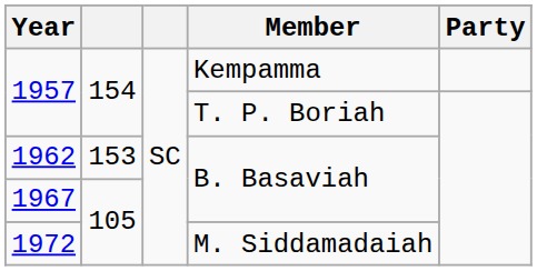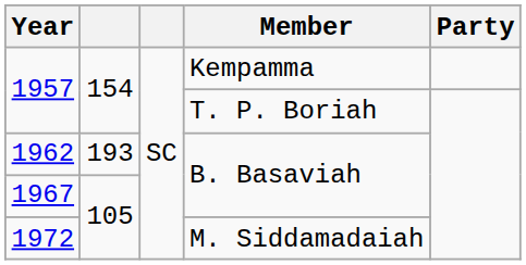 <table class="wikitable sortable">
 <tr>
 <th>Year</th>
 <th></th>
 <th></th>
 <th>Member</th>
 <th colspan="2">Party</th>
 </tr>
 <tr>
 <td rowspan="2"><a href='#'>1957</a></td>
 <td rowspan="2">154</td>
 <td rowspan="5">SC</td>
 <td>Kempamma</td>
 <td></td>
 </tr>
 <tr>
 <td>T. P. Boriah</td>
 </tr>
 <tr>
 <td><a href='#'>1962</a></td>
-<td>153</td>
+<td>193</td>
 <td rowspan="2">B. Basaviah</td>
 </tr>
 <tr>
 <td><a href='#'>1967</a></td>
 <td rowspan="2">105</td>
 </tr>
 <tr>
 <td><a href='#'>1972</a></td>
 <td>M. Siddamadaiah</td>
 </tr>
 </table>
